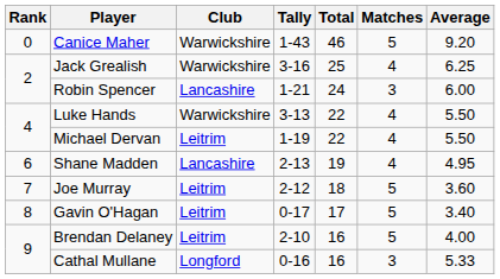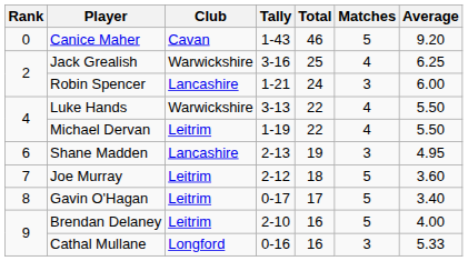 <table class="wikitable">
 <tr>
 <th>Rank</th>
 <th>Player</th>
 <th>Club</th>
 <th>Tally</th>
 <th>Total</th>
 <th>Matches</th>
 <th>Average</th>
 </tr>
 <tr>
 <td rowspan="1" style="text-align:center;">0</td>
 <td><a href='#'>Canice Maher</a></td>
-<td>Warwickshire</td>
+<td><a href='#'>Cavan</a></td>
 <td align=center>1-43</td>
 <td align=center>46</td>
 <td align=center>5</td>
 <td align=center>9.20</td>
 </tr>
 <tr>
 <td rowspan="2" style="text-align:center;">2</td>
 <td>Jack Grealish</td>
 <td>Warwickshire</td>
 <td align=center>3-16</td>
 <td align=center>25</td>
 <td align=center>4</td>
 <td align=center>6.25</td>
 </tr>
 <tr>
 <td>Robin Spencer</td>
 <td><a href='#'>Lancashire</a></td>
 <td align=center>1-21</td>
 <td align=center>24</td>
 <td align=center>3</td>
 <td align=center>6.00</td>
 </tr>
 <tr>
 <td rowspan="2" style="text-align:center;">4</td>
 <td>Luke Hands</td>
 <td>Warwickshire</td>
 <td align=center>3-13</td>
 <td align=center>22</td>
 <td align=center>4</td>
 <td align=center>5.50</td>
 </tr>
 <tr>
 <td>Michael Dervan</td>
 <td><a href='#'>Leitrim</a></td>
 <td align=center>1-19</td>
 <td align=center>22</td>
 <td align=center>4</td>
 <td align=center>5.50</td>
 </tr>
 <tr>
 <td rowspan="1" style="text-align:center;">6</td>
 <td>Shane Madden</td>
 <td><a href='#'>Lancashire</a></td>
 <td align=center>2-13</td>
 <td align=center>19</td>
-<td align=center>4</td>
+<td align=center>3</td>
 <td align=center>4.95</td>
 </tr>
 <tr>
 <td rowspan="1" style="text-align:center;">7</td>
 <td>Joe Murray</td>
 <td><a href='#'>Leitrim</a></td>
 <td align=center>2-12</td>
 <td align=center>18</td>
 <td align=center>5</td>
 <td align=center>3.60</td>
 </tr>
 <tr>
 <td rowspan="1" style="text-align:center;">8</td>
 <td>Gavin O'Hagan</td>
 <td><a href='#'>Leitrim</a></td>
 <td align=center>0-17</td>
 <td align=center>17</td>
 <td align=center>5</td>
 <td align=center>3.40</td>
 </tr>
 <tr>
 <td rowspan="2" style="text-align:center;">9</td>
 <td>Brendan Delaney</td>
 <td><a href='#'>Leitrim</a></td>
 <td align=center>2-10</td>
 <td align=center>16</td>
 <td align=center>5</td>
 <td align=center>4.00</td>
 </tr>
 <tr>
 <td>Cathal Mullane</td>
 <td><a href='#'>Longford</a></td>
 <td align=center>0-16</td>
 <td align=center>16</td>
 <td align=center>3</td>
 <td align=center>5.33</td>
 </tr>
 </table>
